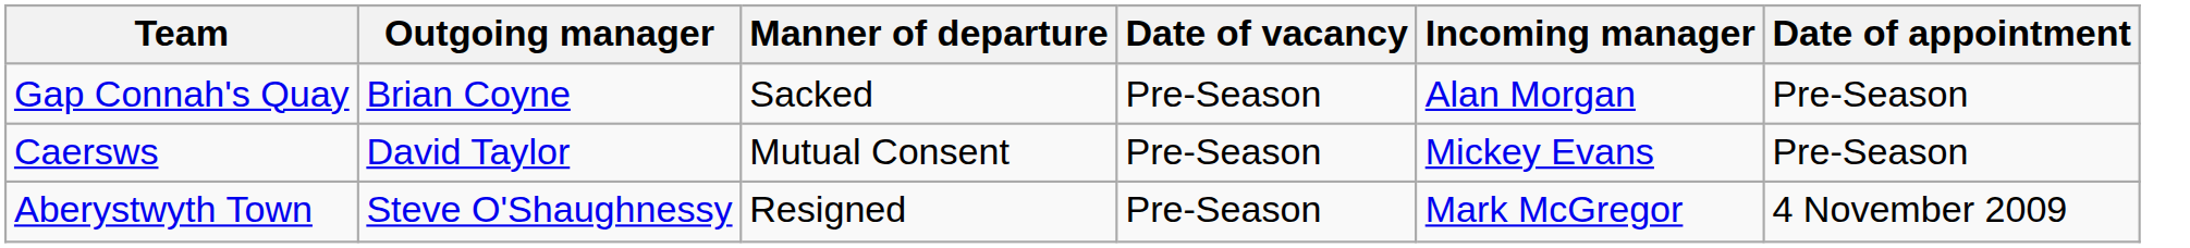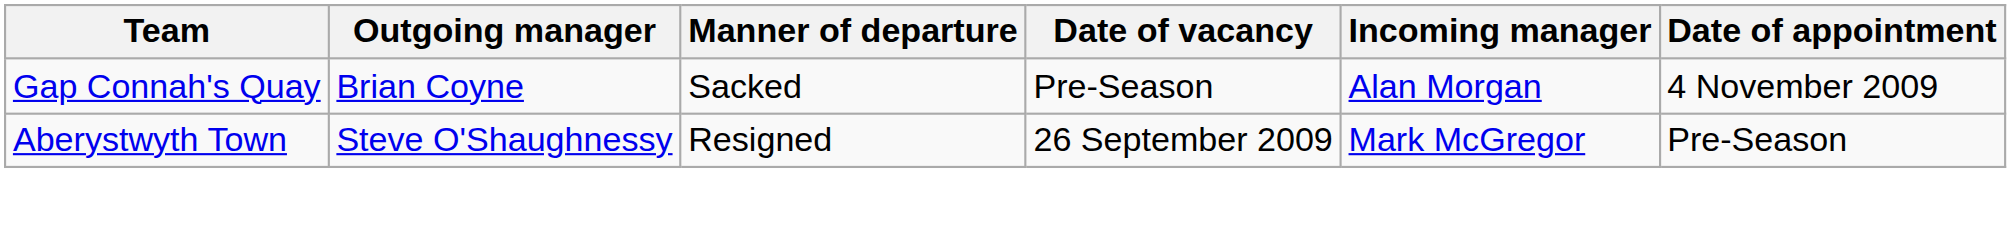 <table class="wikitable">
 <tr>
 <th>Team</th>
 <th>Outgoing manager</th>
 <th>Manner of departure</th>
 <th>Date of vacancy</th>
 <th>Incoming manager</th>
 <th>Date of appointment</th>
 </tr>
 <tr>
 <td><a href='#'>Gap Connah's Quay</a></td>
 <td> <a href='#'>Brian Coyne</a></td>
 <td>Sacked</td>
 <td>Pre-Season</td>
 <td> <a href='#'>Alan Morgan</a></td>
-<td>Pre-Season</td>
-</tr>
-<tr>
-<td><a href='#'>Caersws</a></td>
-<td> <a href='#'>David Taylor</a></td>
-<td>Mutual Consent</td>
-<td>Pre-Season</td>
-<td> <a href='#'>Mickey Evans</a></td>
-<td>Pre-Season</td>
+<td>4 November 2009</td>
 </tr>
 <tr>
 <td><a href='#'>Aberystwyth Town</a></td>
 <td> <a href='#'>Steve O'Shaughnessy</a></td>
 <td>Resigned</td>
+<td>26 September 2009</td>
+<td> <a href='#'>Mark McGregor</a></td>
 <td>Pre-Season</td>
-<td> <a href='#'>Mark McGregor</a></td>
-<td>4 November 2009</td>
 </tr>
 </table>
